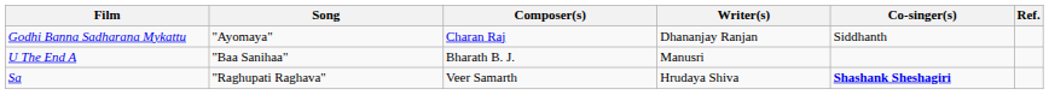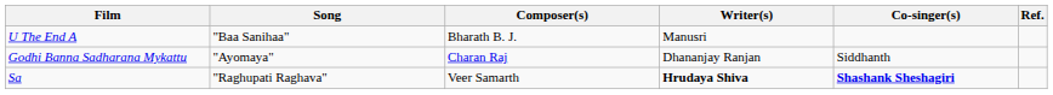 <table class="wikitable plainrowheaders" width="100%" textcolor:#000;">
 <tr>
 <th scope="col" width=20%><strong>Film</strong></th>
 <th scope="col" width=23%><strong>Song</strong></th>
 <th scope="col" width=21%><strong>Composer(s)</strong></th>
 <th scope="col" width=17%><strong>Writer(s)</strong></th>
 <th scope="col" width=18%><strong>Co-singer(s)</strong></th>
 <th scope="col" width=1%><strong>Ref.</strong></th>
 </tr>
 <tr>
+<td><em><a href='#'>U The End A</a></em></td>
+<td>"Baa Sanihaa"</td>
+<td>Bharath B. J.</td>
+<td>Manusri</td>
+<td></td>
+<td></td>
+</tr>
+<tr>
 <td><em><a href='#'>Godhi Banna Sadharana Mykattu</a></em></td>
 <td>"Ayomaya"</td>
 <td><a href='#'>Charan Raj</a></td>
 <td>Dhananjay Ranjan</td>
 <td>Siddhanth</td>
 <td></td>
 </tr>
 <tr>
-<td><em><a href='#'>U The End A</a></em></td>
-<td>"Baa Sanihaa"</td>
-<td>Bharath B. J.</td>
-<td>Manusri</td>
-<td></td>
-<td></td>
-</tr>
-<tr>
 <td><em><a href='#'>Sa</a></em></td>
 <td>"Raghupati Raghava"</td>
 <td>Veer Samarth</td>
-<td>Hrudaya Shiva</td>
+<td><strong>Hrudaya Shiva</strong></td>
 <td><strong><a href='#'>Shashank Sheshagiri</a></strong></td>
 <td></td>
 </tr>
 </table>
